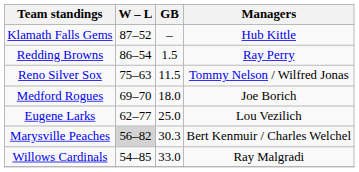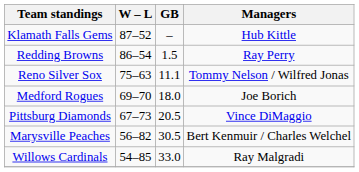 <table class="wikitable">
 <tr>
 <th>Team standings</th>
 <th>W – L</th>
 <th>GB</th>
 <th>Managers</th>
 </tr>
 <tr align=center>
 <td><a href='#'>Klamath Falls Gems</a></td>
 <td>87–52</td>
 <td>–</td>
 <td><a href='#'>Hub Kittle</a></td>
 </tr>
 <tr align=center>
 <td><a href='#'>Redding Browns</a></td>
 <td>86–54</td>
 <td>1.5</td>
 <td><a href='#'>Ray Perry</a></td>
 </tr>
 <tr align=center>
 <td><a href='#'>Reno Silver Sox</a></td>
 <td>75–63</td>
-<td>11.5</td>
+<td>11.1</td>
 <td><a href='#'>Tommy Nelson</a> / Wilfred Jonas</td>
 </tr>
 <tr align=center>
 <td><a href='#'>Medford Rogues</a></td>
 <td>69–70</td>
 <td>18.0</td>
 <td>Joe Borich</td>
 </tr>
 <tr align=center>
-<td><a href='#'>Eugene Larks</a></td>
-<td>62–77</td>
-<td>25.0</td>
-<td>Lou Vezilich</td>
+<td><a href='#'>Pittsburg Diamonds</a></td>
+<td>67–73</td>
+<td>20.5</td>
+<td><a href='#'>Vince DiMaggio</a></td>
 </tr>
 <tr align=center>
 <td><a href='#'>Marysville Peaches</a></td>
-<td style="background: lightgrey;">56–82</td>
-<td>30.3</td>
+<td>56–82</td>
+<td>30.5</td>
 <td>Bert Kenmuir / Charles Welchel</td>
 </tr>
 <tr align=center>
 <td><a href='#'>Willows Cardinals</a></td>
 <td>54–85</td>
 <td>33.0</td>
 <td>Ray Malgradi</td>
 </tr>
 <tr align=center>
 </tr>
 </table>
